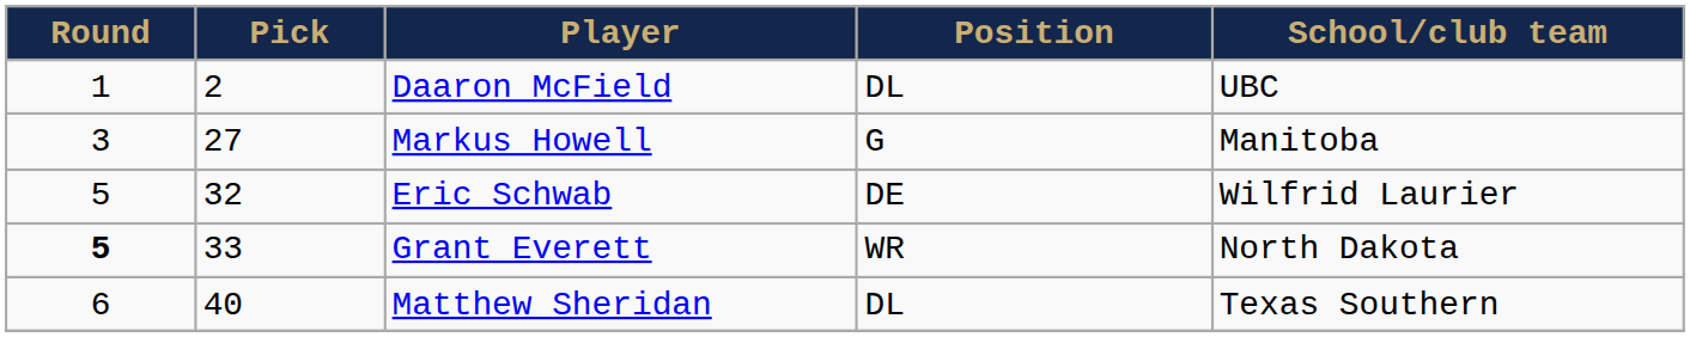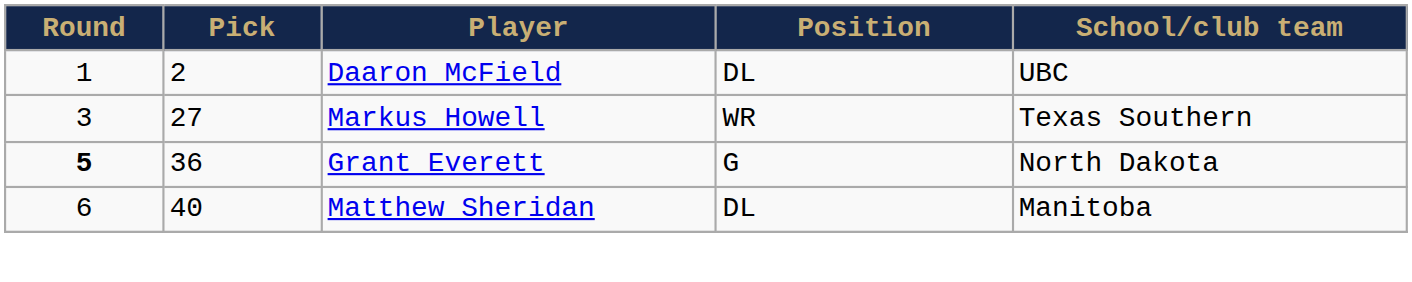 <table class="wikitable sortable sortable">
 <tr>
 <th style="background:#13264B;color:#C9AF74;" width="8%">Round</th>
 <th style="background:#13264B;color:#C9AF74;" width="8%">Pick</th>
 <th style="background:#13264B;color:#C9AF74;" width="20%">Player</th>
 <th style="background:#13264B;color:#C9AF74;" width="15%">Position</th>
 <th style="background:#13264B;color:#C9AF74;" width="20%">School/club team</th>
 </tr>
 <tr>
 <td align=center>1</td>
 <td>2</td>
 <td><a href='#'>Daaron McField</a></td>
 <td>DL</td>
 <td>UBC</td>
 </tr>
 <tr>
 <td align=center>3</td>
 <td>27</td>
 <td><a href='#'>Markus Howell</a></td>
-<td>G</td>
-<td>Manitoba</td>
-</tr>
-<tr>
-<td align=center>5</td>
-<td>32</td>
-<td><a href='#'>Eric Schwab</a></td>
-<td>DE</td>
-<td>Wilfrid Laurier</td>
+<td>WR</td>
+<td>Texas Southern</td>
 </tr>
 <tr>
 <td align=center><strong>5</strong></td>
-<td>33</td>
+<td>36</td>
 <td><a href='#'>Grant Everett</a></td>
-<td>WR</td>
+<td>G</td>
 <td>North Dakota</td>
 </tr>
 <tr>
 <td align=center>6</td>
 <td>40</td>
 <td><a href='#'>Matthew Sheridan</a></td>
 <td>DL</td>
-<td>Texas Southern</td>
+<td>Manitoba</td>
 </tr>
 <tr>
 </tr>
 </table>
